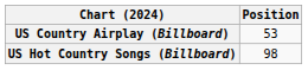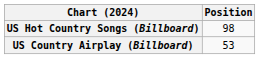 <table class="wikitable sortable plainrowheaders" style="text-align:center">
 <tr>
 <th scope="col">Chart (2024)</th>
 <th scope="col">Position</th>
 </tr>
 <tr>
+<th scope="row">US Hot Country Songs (<em>Billboard</em>)</th>
+<td>98</td>
+</tr>
+<tr>
 <th scope="row">US Country Airplay (<em>Billboard</em>)</th>
 <td>53</td>
 </tr>
-<tr>
-<th scope="row">US Hot Country Songs (<em>Billboard</em>)</th>
-<td>98</td>
-</tr>
 </table>
